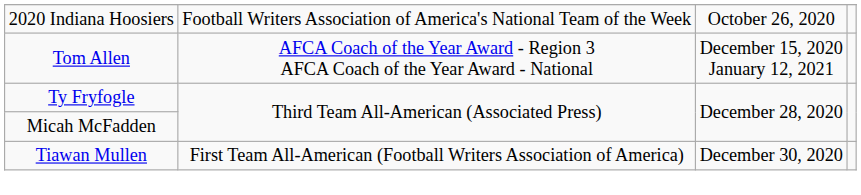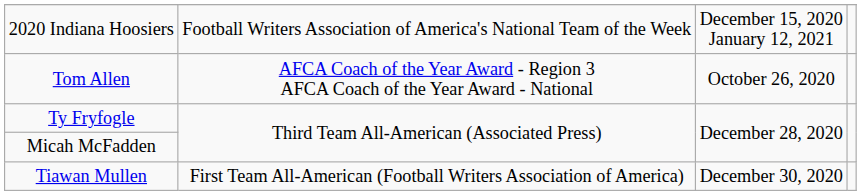 <table class="wikitable" style="text-align: center">
 <tr>
 </tr>
 <tr>
 <td>2020 Indiana Hoosiers</td>
 <td>Football Writers Association of America's National Team of the Week</td>
-<td>October 26, 2020</td>
+<td>December 15, 2020<br>January 12, 2021</td>
 <td></td>
 </tr>
 <tr>
 <td><a href='#'>Tom Allen</a></td>
 <td><a href='#'>AFCA Coach of the Year Award</a> - Region 3<br> AFCA Coach of the Year Award - National</td>
-<td>December 15, 2020<br>January 12, 2021</td>
+<td>October 26, 2020</td>
 <td></td>
 </tr>
 <tr>
 <td><a href='#'>Ty Fryfogle</a></td>
 <td rowspan="2">Third Team All-American (Associated Press)</td>
 <td rowspan="2">December 28, 2020</td>
 <td rowspan="2"></td>
 </tr>
 <tr>
 <td>Micah McFadden</td>
 </tr>
 <tr>
 <td><a href='#'>Tiawan Mullen</a></td>
 <td>First Team All-American (Football Writers Association of America)</td>
 <td>December 30, 2020</td>
 <td></td>
 </tr>
 </table>
